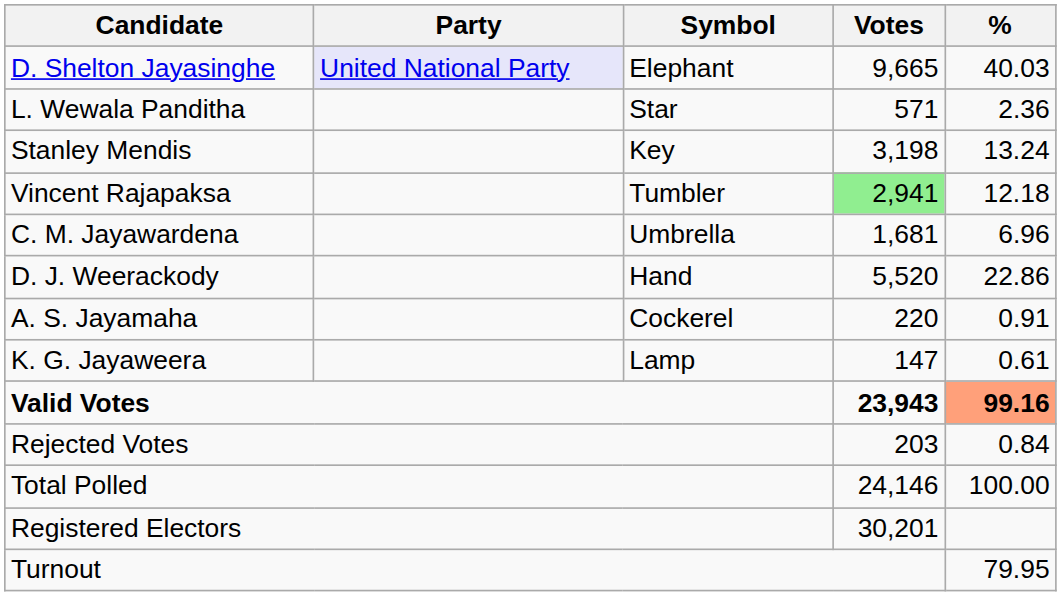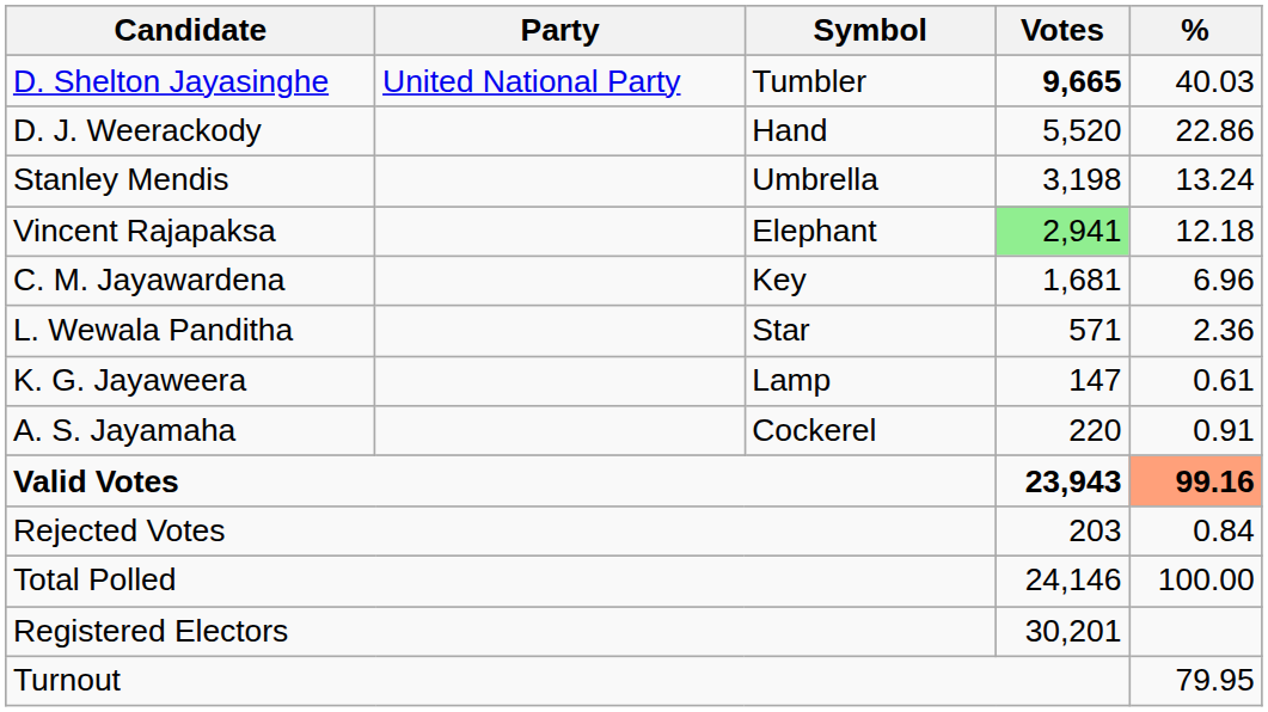 <table class="wikitable" border="1" style="text-align:right;">
 <tr>
 <th align=left width="180">Candidate</th>
 <th align=left width="180">Party</th>
 <th align=left width="120">Symbol</th>
 <th align=left width="60">Votes</th>
 <th align=left width="60">%</th>
 </tr>
 <tr>
 <td align=left><a href='#'>D. Shelton Jayasinghe</a></td>
-<td align=left style="background: lavender;"><a href='#'>United National Party</a></td>
+<td align=left><a href='#'>United National Party</a></td>
+<td align=left>Tumbler</td>
+<td><strong>9,665</strong></td>
+<td>40.03</td>
+</tr>
+<tr>
+<td align=left>D. J. Weerackody</td>
+<td align=left></td>
+<td align=left>Hand</td>
+<td>5,520</td>
+<td>22.86</td>
+</tr>
+<tr>
+<td align=left>Stanley Mendis</td>
+<td align=left></td>
+<td align=left>Umbrella</td>
+<td>3,198</td>
+<td>13.24</td>
+</tr>
+<tr>
+<td align=left>Vincent Rajapaksa</td>
+<td align=left></td>
 <td align=left>Elephant</td>
-<td>9,665</td>
-<td>40.03</td>
+<td style="background: lightgreen;">2,941</td>
+<td>12.18</td>
+</tr>
+<tr>
+<td align=left>C. M. Jayawardena</td>
+<td align=left></td>
+<td align=left>Key</td>
+<td>1,681</td>
+<td>6.96</td>
 </tr>
 <tr>
 <td align=left>L. Wewala Panditha</td>
 <td align=left></td>
 <td align=left>Star</td>
 <td>571</td>
 <td>2.36</td>
 </tr>
 <tr>
-<td align=left>Stanley Mendis</td>
+<td align=left>K. G. Jayaweera</td>
 <td align=left></td>
-<td align=left>Key</td>
-<td>3,198</td>
-<td>13.24</td>
-</tr>
-<tr>
-<td align=left>Vincent Rajapaksa</td>
-<td align=left></td>
-<td align=left>Tumbler</td>
-<td style="background: lightgreen;">2,941</td>
-<td>12.18</td>
-</tr>
-<tr>
-<td align=left>C. M. Jayawardena</td>
-<td align=left></td>
-<td align=left>Umbrella</td>
-<td>1,681</td>
-<td>6.96</td>
-</tr>
-<tr>
-<td align=left>D. J. Weerackody</td>
-<td align=left></td>
-<td align=left>Hand</td>
-<td>5,520</td>
-<td>22.86</td>
+<td align=left>Lamp</td>
+<td>147</td>
+<td>0.61</td>
 </tr>
 <tr>
 <td align=left>A. S. Jayamaha</td>
 <td align=left></td>
 <td align=left>Cockerel</td>
 <td>220</td>
 <td>0.91</td>
-</tr>
-<tr>
-<td align=left>K. G. Jayaweera</td>
-<td align=left></td>
-<td align=left>Lamp</td>
-<td>147</td>
-<td>0.61</td>
 </tr>
 <tr>
 <td align=left colspan=3><strong>Valid Votes</strong></td>
 <td><strong>23,943</strong></td>
 <td style="background: lightsalmon;"><strong>99.16</strong></td>
 </tr>
 <tr>
 <td align=left colspan=3>Rejected Votes</td>
 <td>203</td>
 <td>0.84</td>
 </tr>
 <tr>
 <td align=left colspan=3>Total Polled</td>
 <td>24,146</td>
 <td>100.00</td>
 </tr>
 <tr>
 <td align=left colspan=3>Registered Electors</td>
 <td>30,201</td>
 <td></td>
 </tr>
 <tr>
 <td align=left colspan=4>Turnout</td>
 <td>79.95</td>
 </tr>
 </table>
